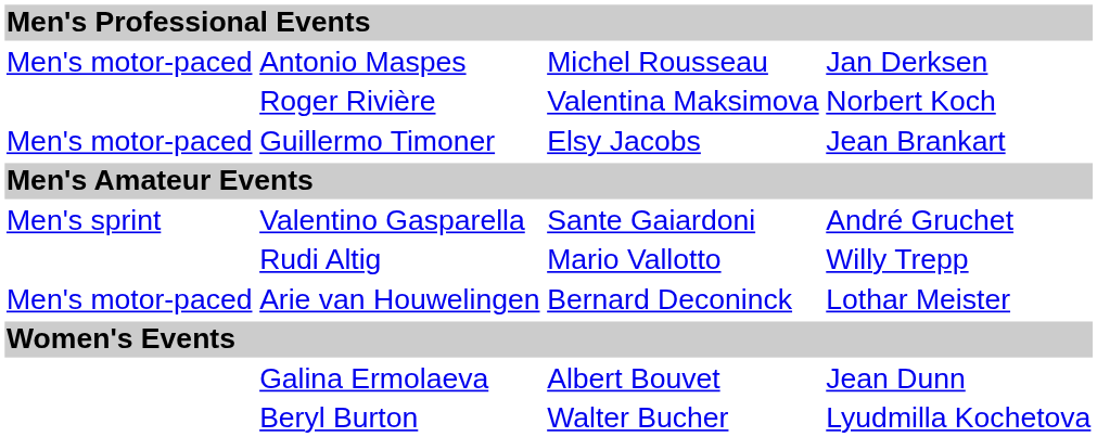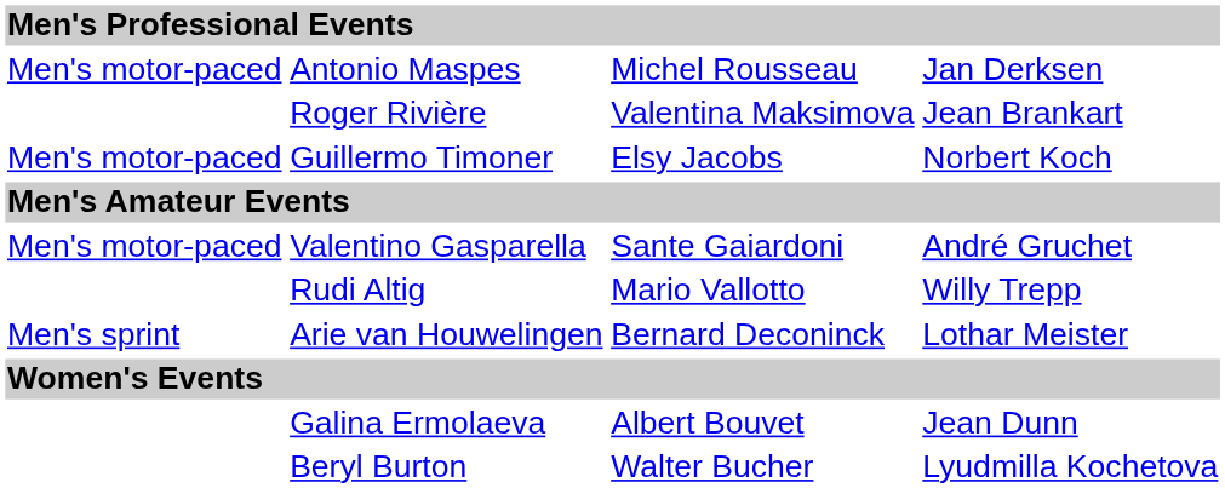 <table>
 <tr bgcolor="#cccccc">
 <td colspan=7><strong>Men's Professional Events</strong></td>
 </tr>
 <tr>
 <td><a href='#'>Men's motor-paced</a><br></td>
 <td><a href='#'>Antonio Maspes</a><br></td>
 <td><a href='#'>Michel Rousseau</a><br></td>
 <td><a href='#'>Jan Derksen</a><br></td>
 </tr>
 <tr>
 <td><br></td>
 <td><a href='#'>Roger Rivière</a><br></td>
 <td><a href='#'>Valentina Maksimova</a><br></td>
-<td><a href='#'>Norbert Koch</a><br></td>
+<td><a href='#'>Jean Brankart</a><br></td>
 </tr>
 <tr>
 <td><a href='#'>Men's motor-paced</a><br></td>
 <td><a href='#'>Guillermo Timoner</a><br></td>
 <td><a href='#'>Elsy Jacobs</a><br></td>
-<td><a href='#'>Jean Brankart</a><br></td>
+<td><a href='#'>Norbert Koch</a><br></td>
 </tr>
 <tr bgcolor="#cccccc">
 <td colspan=7><strong>Men's Amateur Events</strong></td>
 </tr>
 <tr>
-<td><a href='#'>Men's sprint</a> <br></td>
+<td><a href='#'>Men's motor-paced</a><br></td>
 <td><a href='#'>Valentino Gasparella</a> <br></td>
 <td><a href='#'>Sante Gaiardoni</a><br></td>
 <td><a href='#'>André Gruchet</a><br></td>
 </tr>
 <tr>
 <td><br></td>
 <td><a href='#'>Rudi Altig</a><br></td>
 <td><a href='#'>Mario Vallotto</a><br></td>
 <td><a href='#'>Willy Trepp</a><br></td>
 </tr>
 <tr>
-<td><a href='#'>Men's motor-paced</a><br></td>
+<td><a href='#'>Men's sprint</a> <br></td>
 <td><a href='#'>Arie van Houwelingen</a><br></td>
 <td><a href='#'>Bernard Deconinck</a><br></td>
 <td><a href='#'>Lothar Meister</a> <br></td>
 </tr>
 <tr bgcolor="#cccccc">
 <td colspan=7><strong>Women's Events</strong></td>
 </tr>
 <tr>
 <td><br></td>
 <td><a href='#'>Galina Ermolaeva</a><br></td>
 <td><a href='#'>Albert Bouvet</a><br></td>
 <td><a href='#'>Jean Dunn</a><br></td>
 </tr>
 <tr>
 <td><br></td>
 <td><a href='#'>Beryl Burton</a><br></td>
 <td><a href='#'>Walter Bucher</a><br></td>
 <td><a href='#'>Lyudmilla Kochetova</a><br></td>
 </tr>
 </table>
